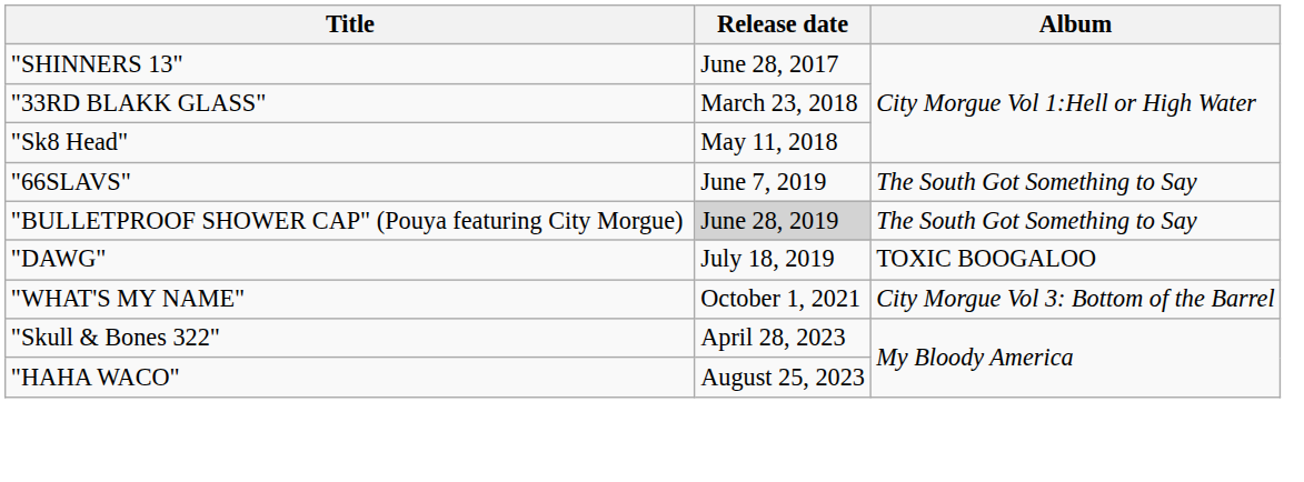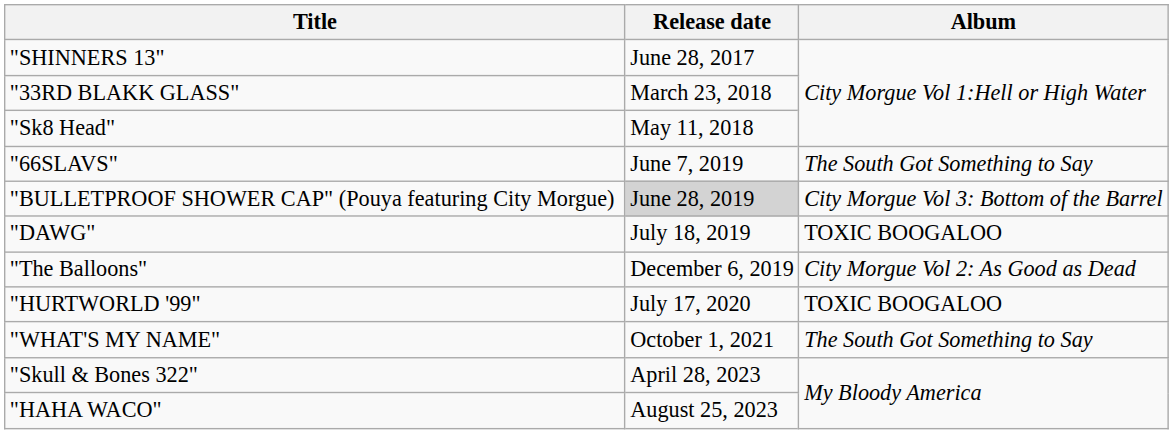 <table class="wikitable">
 <tr>
 <th scope="col">Title</th>
 <th scope="col">Release date</th>
 <th scope="col">Album</th>
 </tr>
 <tr>
 <td>"SHINNERS 13"</td>
 <td>June 28, 2017</td>
 <td rowspan="3"><em>City Morgue Vol 1:Hell or High Water</em></td>
 </tr>
 <tr>
 <td>"33RD BLAKK GLASS"</td>
 <td>March 23, 2018</td>
 </tr>
 <tr>
 <td>"Sk8 Head"</td>
 <td>May 11, 2018</td>
 </tr>
 <tr>
 <td>"66SLAVS" </td>
 <td>June 7, 2019</td>
 <td><em>The South Got Something to Say</em></td>
 </tr>
 <tr>
 <td>"BULLETPROOF SHOWER CAP" (Pouya featuring City Morgue) </td>
 <td style="background: lightgrey;">June 28, 2019</td>
-<td><em>The South Got Something to Say</em></td>
+<td><em>City Morgue Vol 3: Bottom of the Barrel</em></td>
 </tr>
 <tr>
 <td>"DAWG"</td>
 <td>July 18, 2019</td>
 <td>TOXIC BOOGALOO</td>
 </tr>
 <tr>
+<td>"The Balloons" </td>
+<td>December 6, 2019</td>
+<td><em>City Morgue Vol 2: As Good as Dead</em></td>
+</tr>
+<tr>
+<td>"HURTWORLD '99"</td>
+<td>July 17, 2020</td>
+<td>TOXIC BOOGALOO</td>
+</tr>
+<tr>
 <td>"WHAT'S MY NAME" </td>
 <td>October 1, 2021</td>
-<td><em>City Morgue Vol 3: Bottom of the Barrel</em></td>
+<td><em>The South Got Something to Say</em></td>
 </tr>
 <tr>
 <td>"Skull & Bones 322"</td>
 <td>April 28, 2023</td>
 <td rowspan="2"><em>My Bloody America</em></td>
 </tr>
 <tr>
 <td>"HAHA WACO"</td>
 <td>August 25, 2023</td>
 </tr>
 </table>
